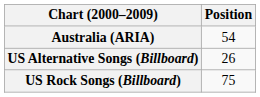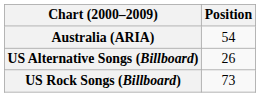 <table class="wikitable sortable plainrowheaders">
 <tr>
 <th scope="col">Chart (2000–2009)</th>
 <th scope="col">Position</th>
 </tr>
 <tr>
 <th scope="row">Australia (ARIA)</th>
 <td style="text-align:center;">54</td>
 </tr>
 <tr>
 <th scope="row">US Alternative Songs (<em>Billboard</em>)</th>
 <td style="text-align:center;">26</td>
 </tr>
 <tr>
 <th scope="row">US Rock Songs (<em>Billboard</em>)</th>
-<td style="text-align:center;">75</td>
+<td style="text-align:center;">73</td>
 </tr>
 </table>
